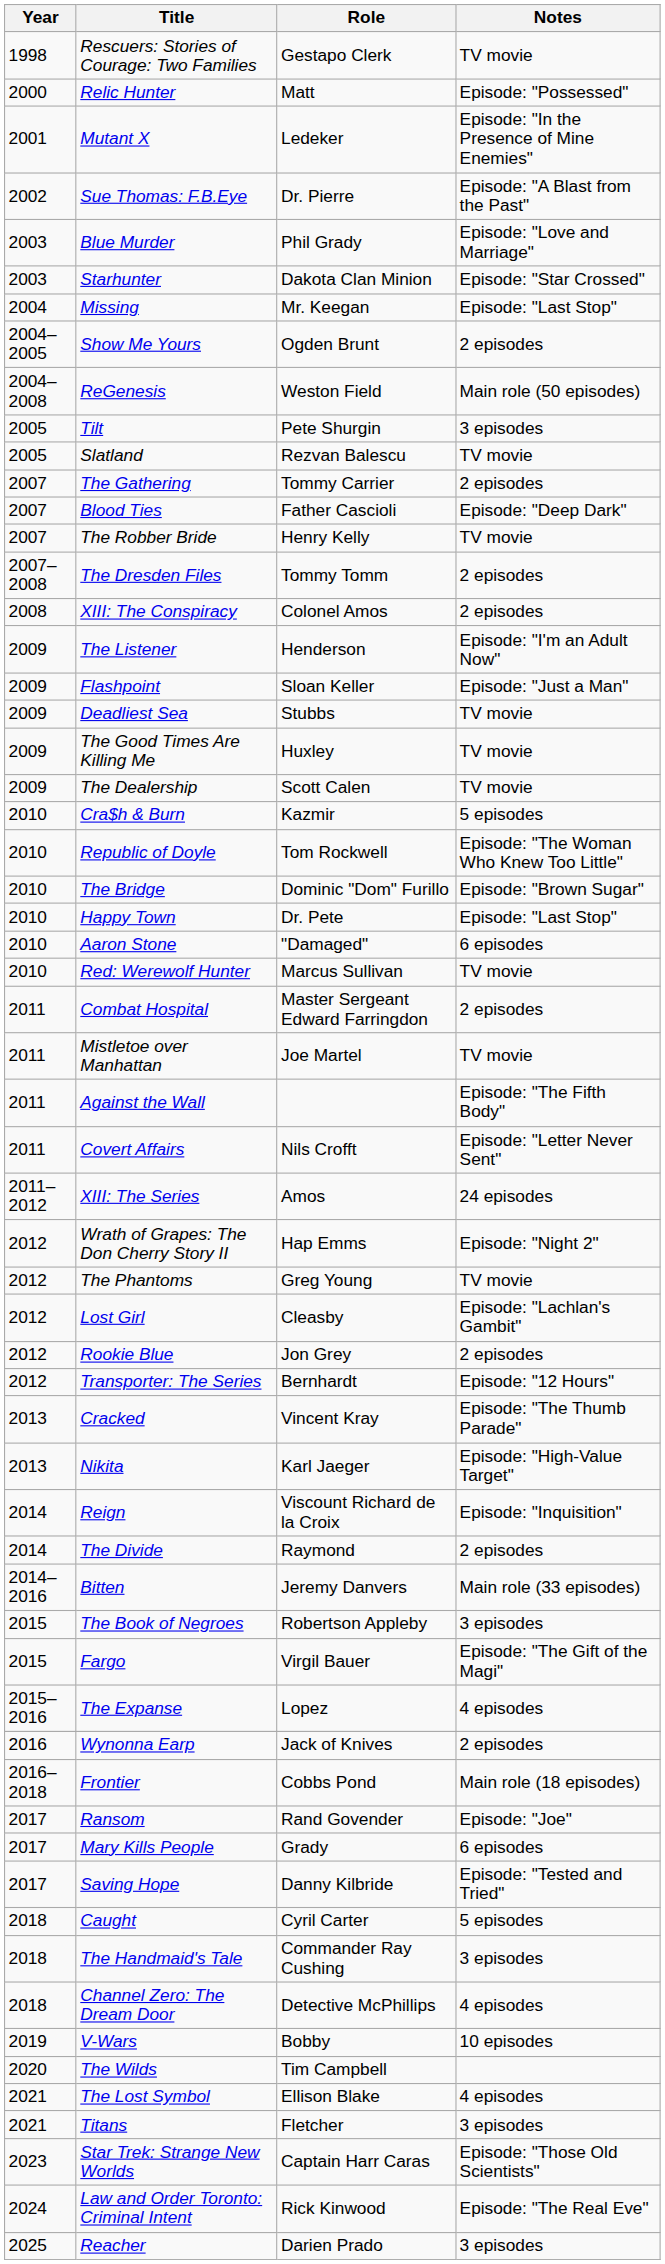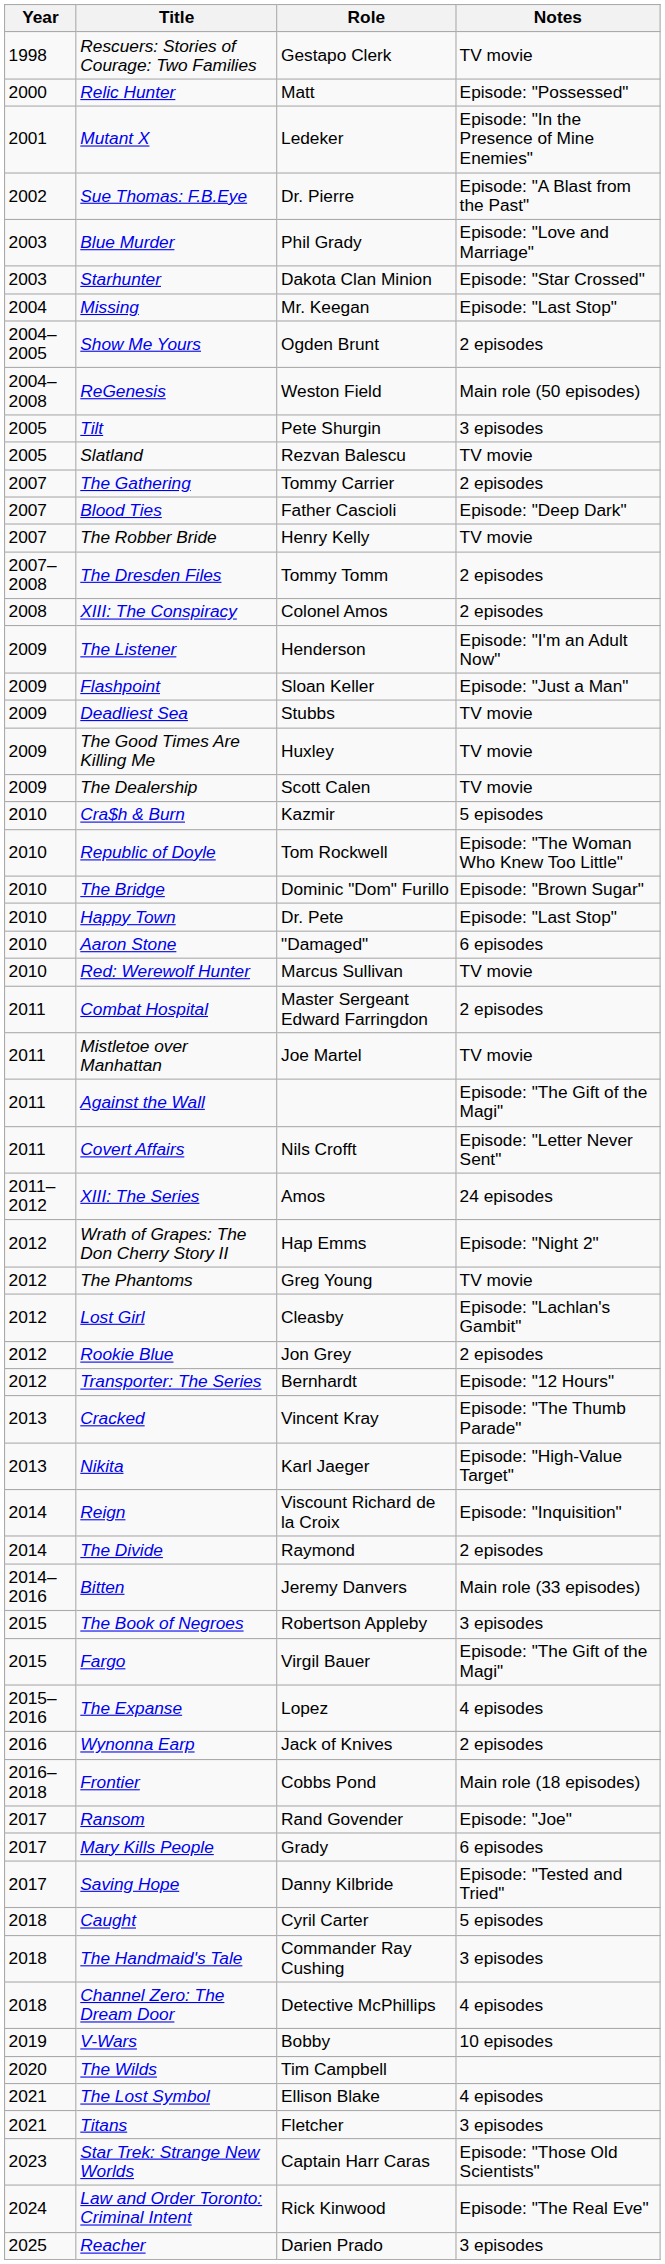 <table class="wikitable sortable">
 <tr>
 <th>Year</th>
 <th>Title</th>
 <th>Role</th>
 <th class="unsortable">Notes</th>
 </tr>
 <tr>
 <td>1998</td>
 <td><em>Rescuers: Stories of Courage: Two Families</em></td>
 <td>Gestapo Clerk</td>
 <td>TV movie</td>
 </tr>
 <tr>
 <td>2000</td>
 <td><em><a href='#'>Relic Hunter</a></em></td>
 <td>Matt</td>
 <td>Episode: "Possessed"</td>
 </tr>
 <tr>
 <td>2001</td>
 <td><em><a href='#'>Mutant X</a></em></td>
 <td>Ledeker</td>
 <td>Episode: "In the Presence of Mine Enemies"</td>
 </tr>
 <tr>
 <td>2002</td>
 <td><em><a href='#'>Sue Thomas: F.B.Eye</a></em></td>
 <td>Dr. Pierre</td>
 <td>Episode: "A Blast from the Past"</td>
 </tr>
 <tr>
 <td>2003</td>
 <td><em><a href='#'>Blue Murder</a></em></td>
 <td>Phil Grady</td>
 <td>Episode: "Love and Marriage"</td>
 </tr>
 <tr>
 <td>2003</td>
 <td><em><a href='#'>Starhunter</a></em></td>
 <td>Dakota Clan Minion</td>
 <td>Episode: "Star Crossed"</td>
 </tr>
 <tr>
 <td>2004</td>
 <td><em><a href='#'>Missing</a></em></td>
 <td>Mr. Keegan</td>
 <td>Episode: "Last Stop"</td>
 </tr>
 <tr>
 <td>2004–2005</td>
 <td><em><a href='#'>Show Me Yours</a></em></td>
 <td>Ogden Brunt</td>
 <td>2 episodes</td>
 </tr>
 <tr>
 <td>2004–2008</td>
 <td><em><a href='#'>ReGenesis</a></em></td>
 <td>Weston Field</td>
 <td>Main role (50 episodes)</td>
 </tr>
 <tr>
 <td>2005</td>
 <td><em><a href='#'>Tilt</a></em></td>
 <td>Pete Shurgin</td>
 <td>3 episodes</td>
 </tr>
 <tr>
 <td>2005</td>
 <td><em>Slatland</em></td>
 <td>Rezvan Balescu</td>
 <td>TV movie</td>
 </tr>
 <tr>
 <td>2007</td>
 <td data-sort-value="Gathering, The"><em><a href='#'>The Gathering</a></em></td>
 <td>Tommy Carrier</td>
 <td>2 episodes</td>
 </tr>
 <tr>
 <td>2007</td>
 <td><em><a href='#'>Blood Ties</a></em></td>
 <td>Father Cascioli</td>
 <td>Episode: "Deep Dark"</td>
 </tr>
 <tr>
 <td>2007</td>
 <td data-sort-value="Robber Bride, The"><em>The Robber Bride</em></td>
 <td>Henry Kelly</td>
 <td>TV movie</td>
 </tr>
 <tr>
 <td>2007–2008</td>
 <td data-sort-value="Dresden Files, The"><em><a href='#'>The Dresden Files</a></em></td>
 <td>Tommy Tomm</td>
 <td>2 episodes</td>
 </tr>
 <tr>
 <td>2008</td>
 <td><em><a href='#'>XIII: The Conspiracy</a></em></td>
 <td>Colonel Amos</td>
 <td>2 episodes</td>
 </tr>
 <tr>
 <td>2009</td>
 <td data-sort-value="Listener, The"><em><a href='#'>The Listener</a></em></td>
 <td>Henderson</td>
 <td>Episode: "I'm an Adult Now"</td>
 </tr>
 <tr>
 <td>2009</td>
 <td><em><a href='#'>Flashpoint</a></em></td>
 <td>Sloan Keller</td>
 <td>Episode: "Just a Man"</td>
 </tr>
 <tr>
 <td>2009</td>
 <td><em><a href='#'>Deadliest Sea</a></em></td>
 <td>Stubbs</td>
 <td>TV movie</td>
 </tr>
 <tr>
 <td>2009</td>
 <td data-sort-value="Good Times Are Killing Me, The"><em>The Good Times Are Killing Me</em></td>
 <td>Huxley</td>
 <td>TV movie</td>
 </tr>
 <tr>
 <td>2009</td>
 <td data-sort-value="Dealership, The"><em>The Dealership</em></td>
 <td>Scott Calen</td>
 <td>TV movie</td>
 </tr>
 <tr>
 <td>2010</td>
 <td><em><a href='#'>Cra$h & Burn</a></em></td>
 <td>Kazmir</td>
 <td>5 episodes</td>
 </tr>
 <tr>
 <td>2010</td>
 <td><em><a href='#'>Republic of Doyle</a></em></td>
 <td>Tom Rockwell</td>
 <td>Episode: "The Woman Who Knew Too Little"</td>
 </tr>
 <tr>
 <td>2010</td>
 <td data-sort-value="Bridge, The"><em><a href='#'>The Bridge</a></em></td>
 <td>Dominic "Dom" Furillo</td>
 <td>Episode: "Brown Sugar"</td>
 </tr>
 <tr>
 <td>2010</td>
 <td><em><a href='#'>Happy Town</a></em></td>
 <td>Dr. Pete</td>
 <td>Episode: "Last Stop"</td>
 </tr>
 <tr>
 <td>2010</td>
 <td><em><a href='#'>Aaron Stone</a></em></td>
 <td>"Damaged"</td>
 <td>6 episodes</td>
 </tr>
 <tr>
 <td>2010</td>
 <td><em><a href='#'>Red: Werewolf Hunter</a></em></td>
 <td>Marcus Sullivan</td>
 <td>TV movie</td>
 </tr>
 <tr>
 <td>2011</td>
 <td><em><a href='#'>Combat Hospital</a></em></td>
 <td>Master Sergeant Edward Farringdon</td>
 <td>2 episodes</td>
 </tr>
 <tr>
 <td>2011</td>
 <td><em>Mistletoe over Manhattan</em></td>
 <td>Joe Martel</td>
 <td>TV movie</td>
 </tr>
 <tr>
 <td>2011</td>
 <td><em><a href='#'>Against the Wall</a></em></td>
 <td></td>
-<td>Episode: "The Fifth Body"</td>
+<td>Episode: "The Gift of the Magi"</td>
 </tr>
 <tr>
 <td>2011</td>
 <td><em><a href='#'>Covert Affairs</a></em></td>
 <td>Nils Crofft</td>
 <td>Episode: "Letter Never Sent"</td>
 </tr>
 <tr>
 <td>2011–2012</td>
 <td><em><a href='#'>XIII: The Series</a></em></td>
 <td>Amos</td>
 <td>24 episodes</td>
 </tr>
 <tr>
 <td>2012</td>
 <td><em>Wrath of Grapes: The Don Cherry Story II</em></td>
 <td>Hap Emms</td>
 <td>Episode: "Night 2"</td>
 </tr>
 <tr>
 <td>2012</td>
 <td data-sort-value="Phantoms, The"><em>The Phantoms</em></td>
 <td>Greg Young</td>
 <td>TV movie</td>
 </tr>
 <tr>
 <td>2012</td>
 <td><em><a href='#'>Lost Girl</a></em></td>
 <td>Cleasby</td>
 <td>Episode: "Lachlan's Gambit"</td>
 </tr>
 <tr>
 <td>2012</td>
 <td><em><a href='#'>Rookie Blue</a></em></td>
 <td>Jon Grey</td>
 <td>2 episodes</td>
 </tr>
 <tr>
 <td>2012</td>
 <td><em><a href='#'>Transporter: The Series</a></em></td>
 <td>Bernhardt</td>
 <td>Episode: "12 Hours"</td>
 </tr>
 <tr>
 <td>2013</td>
 <td><em><a href='#'>Cracked</a></em></td>
 <td>Vincent Kray</td>
 <td>Episode: "The Thumb Parade"</td>
 </tr>
 <tr>
 <td>2013</td>
 <td><em><a href='#'>Nikita</a></em></td>
 <td>Karl Jaeger</td>
 <td>Episode: "High-Value Target"</td>
 </tr>
 <tr>
 <td>2014</td>
 <td><em><a href='#'>Reign</a></em></td>
 <td>Viscount Richard de la Croix</td>
 <td>Episode: "Inquisition"</td>
 </tr>
 <tr>
 <td>2014</td>
 <td data-sort-value="Divide, The"><em><a href='#'>The Divide</a></em></td>
 <td>Raymond</td>
 <td>2 episodes</td>
 </tr>
 <tr>
 <td>2014–2016</td>
 <td><em><a href='#'>Bitten</a></em></td>
 <td>Jeremy Danvers</td>
 <td>Main role (33 episodes)</td>
 </tr>
 <tr>
 <td>2015</td>
 <td data-sort-value="Book of Negroes, The"><em><a href='#'>The Book of Negroes</a></em></td>
 <td>Robertson Appleby</td>
 <td>3 episodes</td>
 </tr>
 <tr>
 <td>2015</td>
 <td><em><a href='#'>Fargo</a></em></td>
 <td>Virgil Bauer</td>
 <td>Episode: "The Gift of the Magi"</td>
 </tr>
 <tr>
 <td>2015–2016</td>
 <td data-sort-value="Expanse, The"><em><a href='#'>The Expanse</a></em></td>
 <td>Lopez</td>
 <td>4 episodes</td>
 </tr>
 <tr>
 </tr>
 <tr>
 <td>2016</td>
 <td><em><a href='#'>Wynonna Earp</a></em></td>
 <td>Jack of Knives</td>
 <td>2 episodes</td>
 </tr>
 <tr>
 <td>2016–2018</td>
 <td><em><a href='#'>Frontier</a></em></td>
 <td>Cobbs Pond</td>
 <td>Main role (18 episodes)</td>
 </tr>
 <tr>
 <td>2017</td>
 <td><em><a href='#'>Ransom</a></em></td>
 <td>Rand Govender</td>
 <td>Episode: "Joe"</td>
 </tr>
 <tr>
 <td>2017</td>
 <td><em><a href='#'>Mary Kills People</a></em></td>
 <td>Grady</td>
 <td>6 episodes</td>
 </tr>
 <tr>
 <td>2017</td>
 <td><em><a href='#'>Saving Hope</a></em></td>
 <td>Danny Kilbride</td>
 <td>Episode: "Tested and Tried"</td>
 </tr>
 <tr>
 <td>2018</td>
 <td><em><a href='#'>Caught</a></em></td>
 <td>Cyril Carter</td>
 <td>5 episodes</td>
 </tr>
 <tr>
 <td>2018</td>
 <td data-sort-value="Handmaid's Tale, The"><em><a href='#'>The Handmaid's Tale</a></em></td>
 <td>Commander Ray Cushing</td>
 <td>3 episodes</td>
 </tr>
 <tr>
 <td>2018</td>
 <td><em><a href='#'>Channel Zero: The Dream Door</a></em></td>
 <td>Detective McPhillips</td>
 <td>4 episodes</td>
 </tr>
 <tr>
 <td>2019</td>
 <td><em><a href='#'>V-Wars</a></em></td>
 <td>Bobby</td>
 <td>10 episodes</td>
 </tr>
 <tr>
 <td>2020</td>
 <td data-sort-value="Wilds, The"><em><a href='#'>The Wilds</a></em></td>
 <td>Tim Campbell</td>
 <td></td>
 </tr>
 <tr>
 <td>2021</td>
 <td data-sort-value="Lost Symbol, The"><em><a href='#'>The Lost Symbol</a></em></td>
 <td>Ellison Blake</td>
 <td>4 episodes</td>
 </tr>
 <tr>
 <td>2021</td>
 <td><em><a href='#'>Titans</a></em></td>
 <td>Fletcher</td>
 <td>3 episodes</td>
 </tr>
 <tr>
 <td>2023</td>
 <td><em><a href='#'>Star Trek: Strange New Worlds</a></em></td>
 <td>Captain Harr Caras</td>
 <td>Episode: "Those Old Scientists"</td>
 </tr>
 <tr>
 <td>2024</td>
 <td><em><a href='#'>Law and Order Toronto: Criminal Intent</a></em></td>
 <td>Rick Kinwood</td>
 <td>Episode: "The Real Eve"</td>
 </tr>
 <tr>
 <td>2025</td>
 <td><em><a href='#'>Reacher</a></em></td>
 <td>Darien Prado</td>
 <td>3 episodes</td>
 </tr>
 </table>
